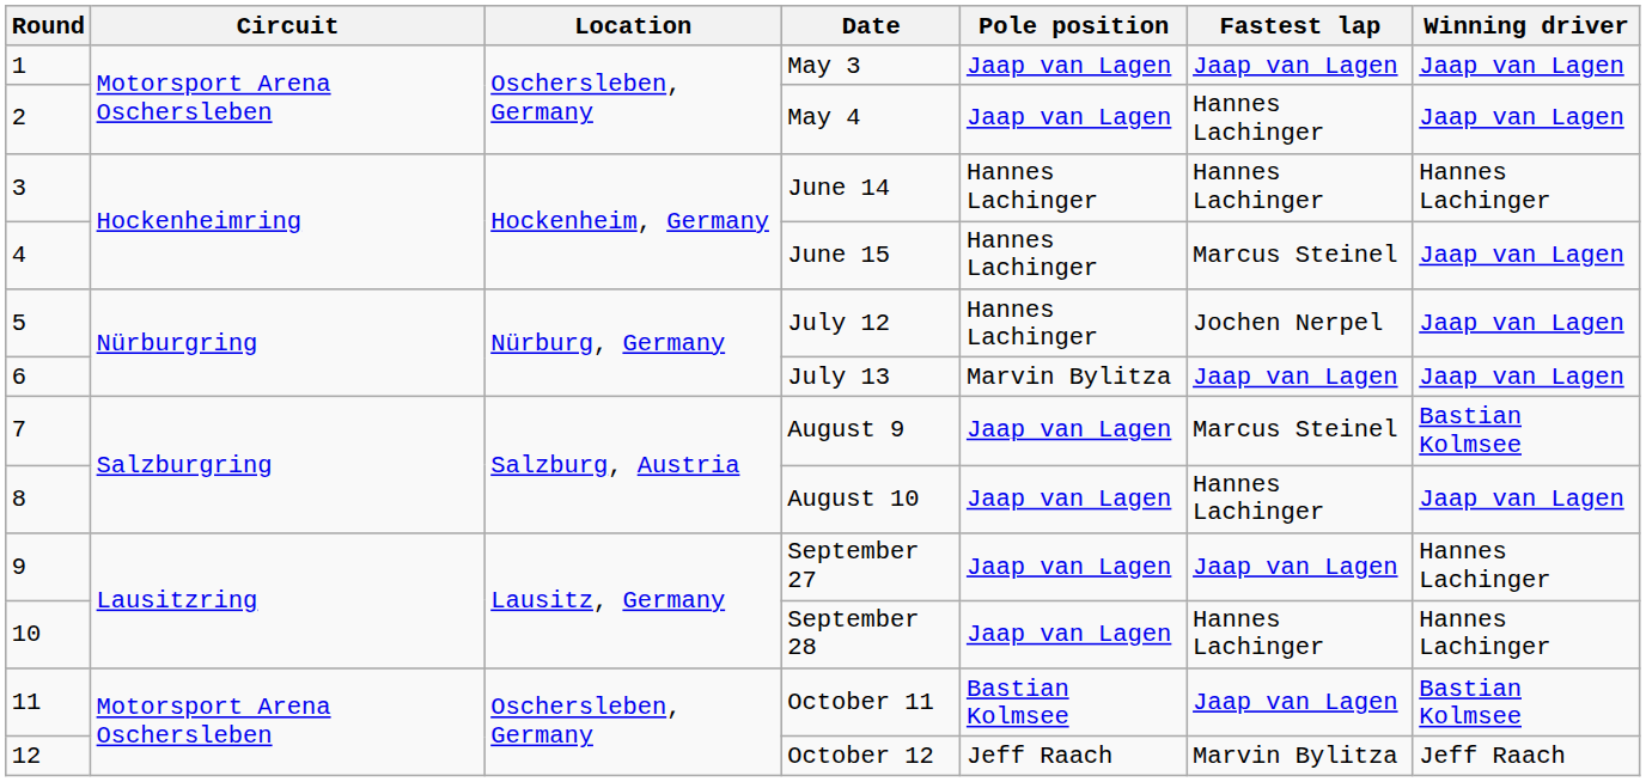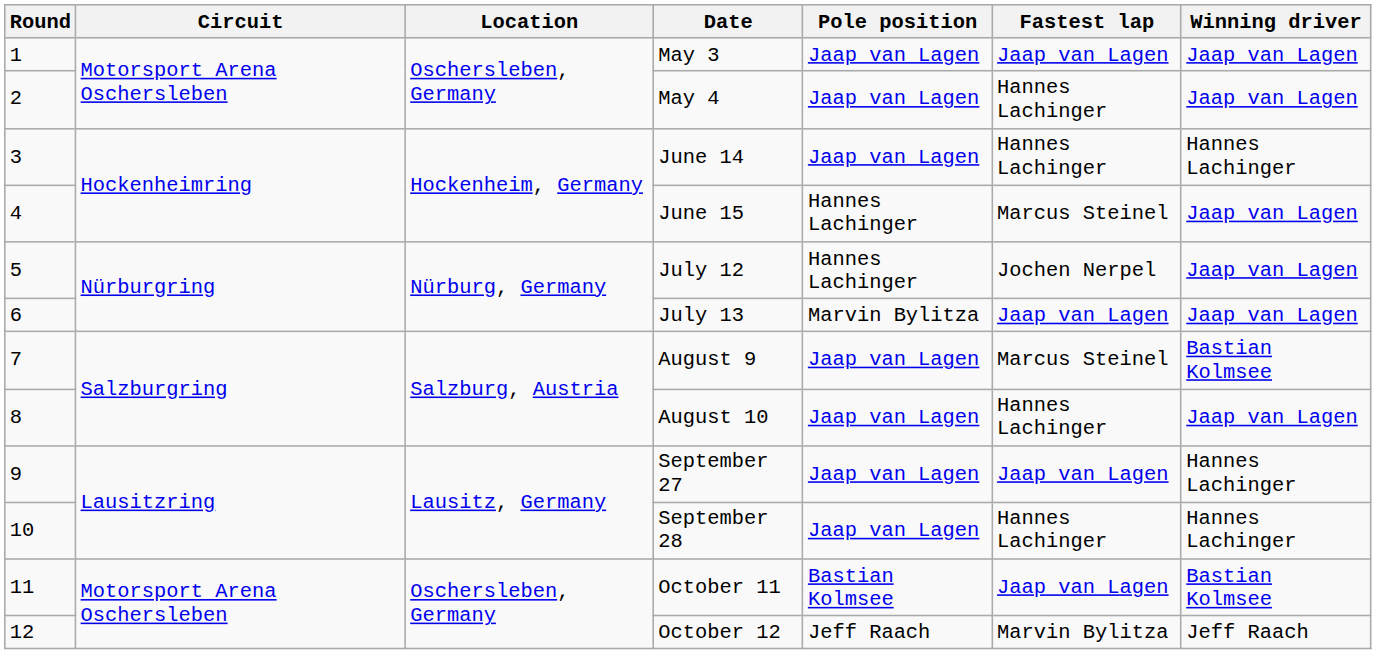 <table class="wikitable">
 <tr>
 <th>Round</th>
 <th>Circuit</th>
 <th>Location</th>
 <th>Date</th>
 <th>Pole position</th>
 <th>Fastest lap</th>
 <th>Winning driver</th>
 </tr>
 <tr>
 <td>1</td>
 <td rowspan=2> <a href='#'>Motorsport Arena Oschersleben</a></td>
 <td rowspan=2><a href='#'>Oschersleben</a>, <a href='#'>Germany</a></td>
 <td>May 3</td>
 <td> <a href='#'>Jaap van Lagen</a></td>
 <td> <a href='#'>Jaap van Lagen</a></td>
 <td> <a href='#'>Jaap van Lagen</a></td>
 </tr>
 <tr>
 <td>2</td>
 <td>May 4</td>
 <td> <a href='#'>Jaap van Lagen</a></td>
 <td> Hannes Lachinger</td>
 <td> <a href='#'>Jaap van Lagen</a></td>
 </tr>
 <tr>
 <td>3</td>
 <td rowspan=2> <a href='#'>Hockenheimring</a></td>
 <td rowspan=2><a href='#'>Hockenheim</a>, <a href='#'>Germany</a></td>
 <td>June 14</td>
-<td> Hannes Lachinger</td>
+<td> <a href='#'>Jaap van Lagen</a></td>
 <td> Hannes Lachinger</td>
 <td> Hannes Lachinger</td>
 </tr>
 <tr>
 <td>4</td>
 <td>June 15</td>
 <td> Hannes Lachinger</td>
 <td> Marcus Steinel</td>
 <td> <a href='#'>Jaap van Lagen</a></td>
 </tr>
 <tr>
 <td>5</td>
 <td rowspan=2> <a href='#'>Nürburgring</a></td>
 <td rowspan=2><a href='#'>Nürburg</a>, <a href='#'>Germany</a></td>
 <td>July 12</td>
 <td> Hannes Lachinger</td>
 <td> Jochen Nerpel</td>
 <td> <a href='#'>Jaap van Lagen</a></td>
 </tr>
 <tr>
 <td>6</td>
 <td>July 13</td>
 <td> Marvin Bylitza</td>
 <td> <a href='#'>Jaap van Lagen</a></td>
 <td> <a href='#'>Jaap van Lagen</a></td>
 </tr>
 <tr>
 <td>7</td>
 <td rowspan=2> <a href='#'>Salzburgring</a></td>
 <td rowspan=2><a href='#'>Salzburg</a>, <a href='#'>Austria</a></td>
 <td>August 9</td>
 <td> <a href='#'>Jaap van Lagen</a></td>
 <td> Marcus Steinel</td>
 <td> <a href='#'>Bastian Kolmsee</a></td>
 </tr>
 <tr>
 <td>8</td>
 <td>August 10</td>
 <td> <a href='#'>Jaap van Lagen</a></td>
 <td> Hannes Lachinger</td>
 <td> <a href='#'>Jaap van Lagen</a></td>
 </tr>
 <tr>
 <td>9</td>
 <td rowspan=2> <a href='#'>Lausitzring</a></td>
 <td rowspan=2><a href='#'>Lausitz</a>, <a href='#'>Germany</a></td>
 <td>September 27</td>
 <td> <a href='#'>Jaap van Lagen</a></td>
 <td> <a href='#'>Jaap van Lagen</a></td>
 <td> Hannes Lachinger</td>
 </tr>
 <tr>
 <td>10</td>
 <td>September 28</td>
 <td> <a href='#'>Jaap van Lagen</a></td>
 <td> Hannes Lachinger</td>
 <td> Hannes Lachinger</td>
 </tr>
 <tr>
 <td>11</td>
 <td rowspan=2> <a href='#'>Motorsport Arena Oschersleben</a></td>
 <td rowspan=2><a href='#'>Oschersleben</a>, <a href='#'>Germany</a></td>
 <td>October 11</td>
 <td> <a href='#'>Bastian Kolmsee</a></td>
 <td> <a href='#'>Jaap van Lagen</a></td>
 <td> <a href='#'>Bastian Kolmsee</a></td>
 </tr>
 <tr>
 <td>12</td>
 <td>October 12</td>
 <td> Jeff Raach</td>
 <td> Marvin Bylitza</td>
 <td> Jeff Raach</td>
 </tr>
 </table>
